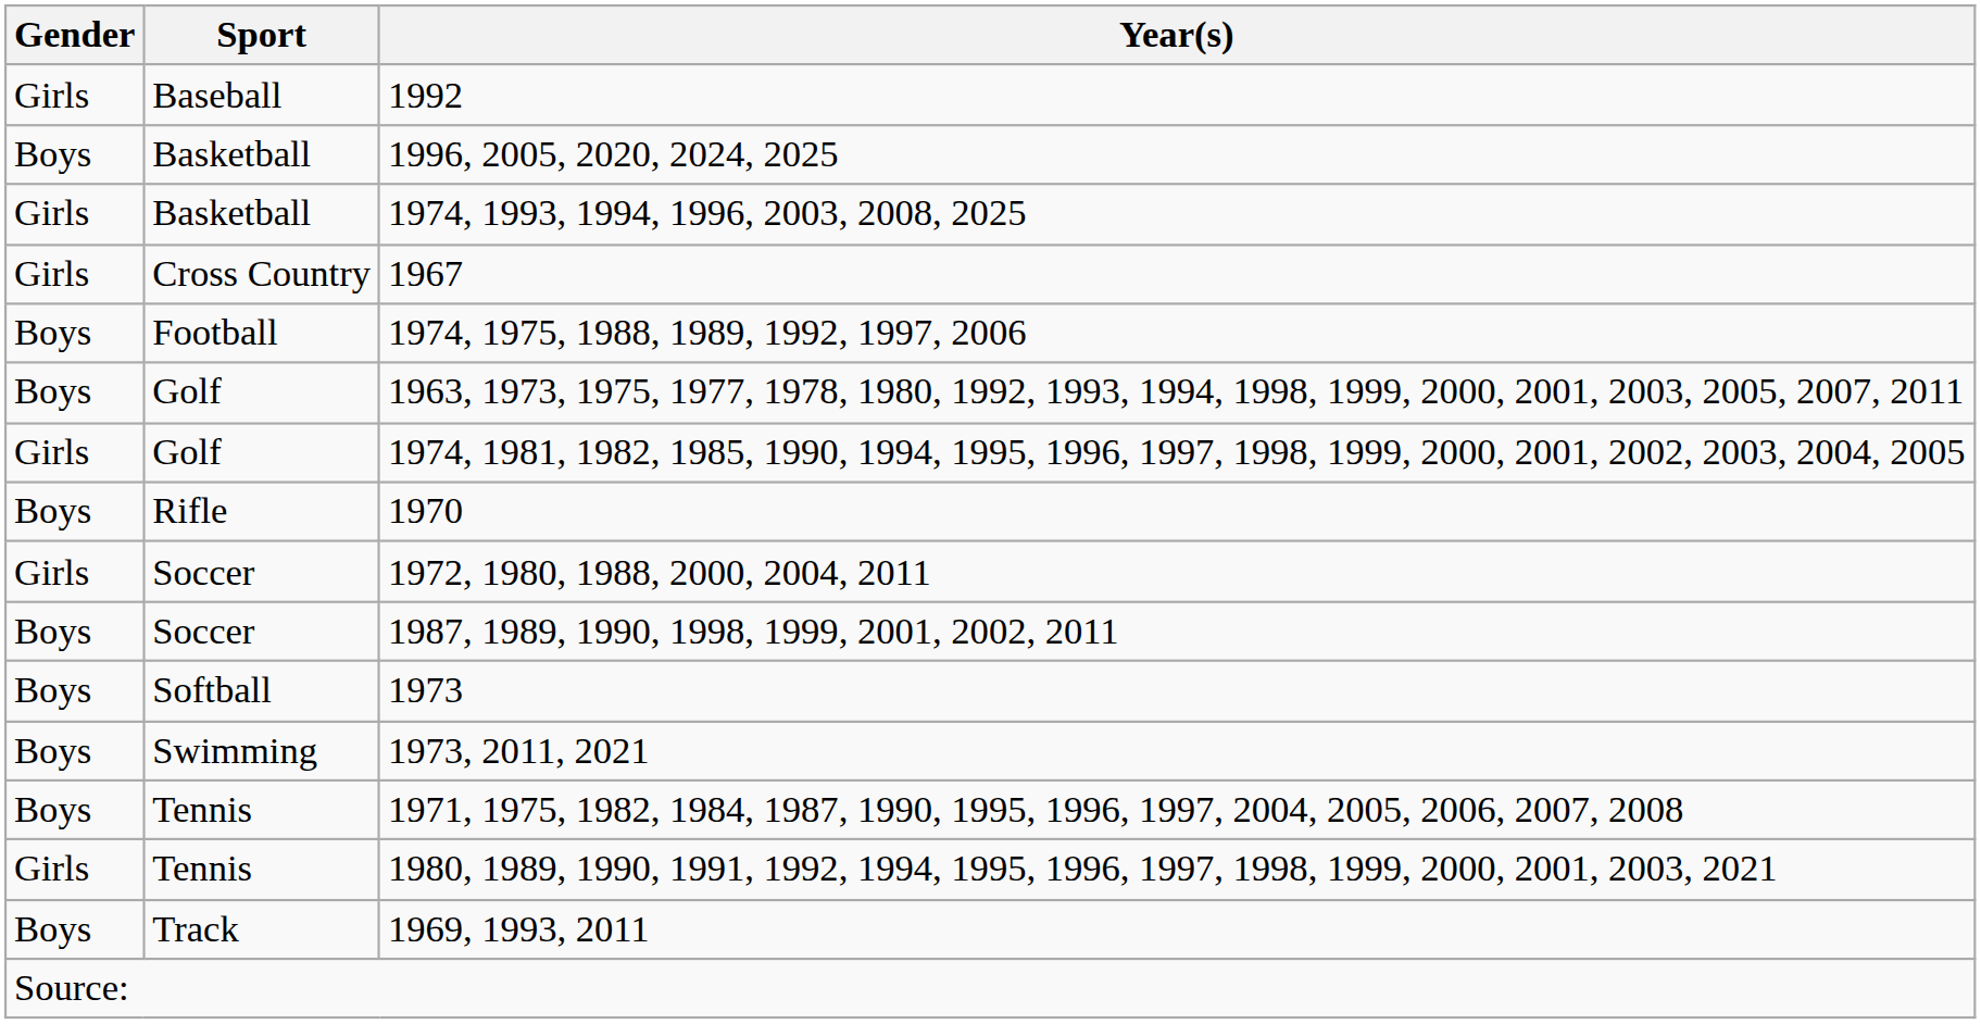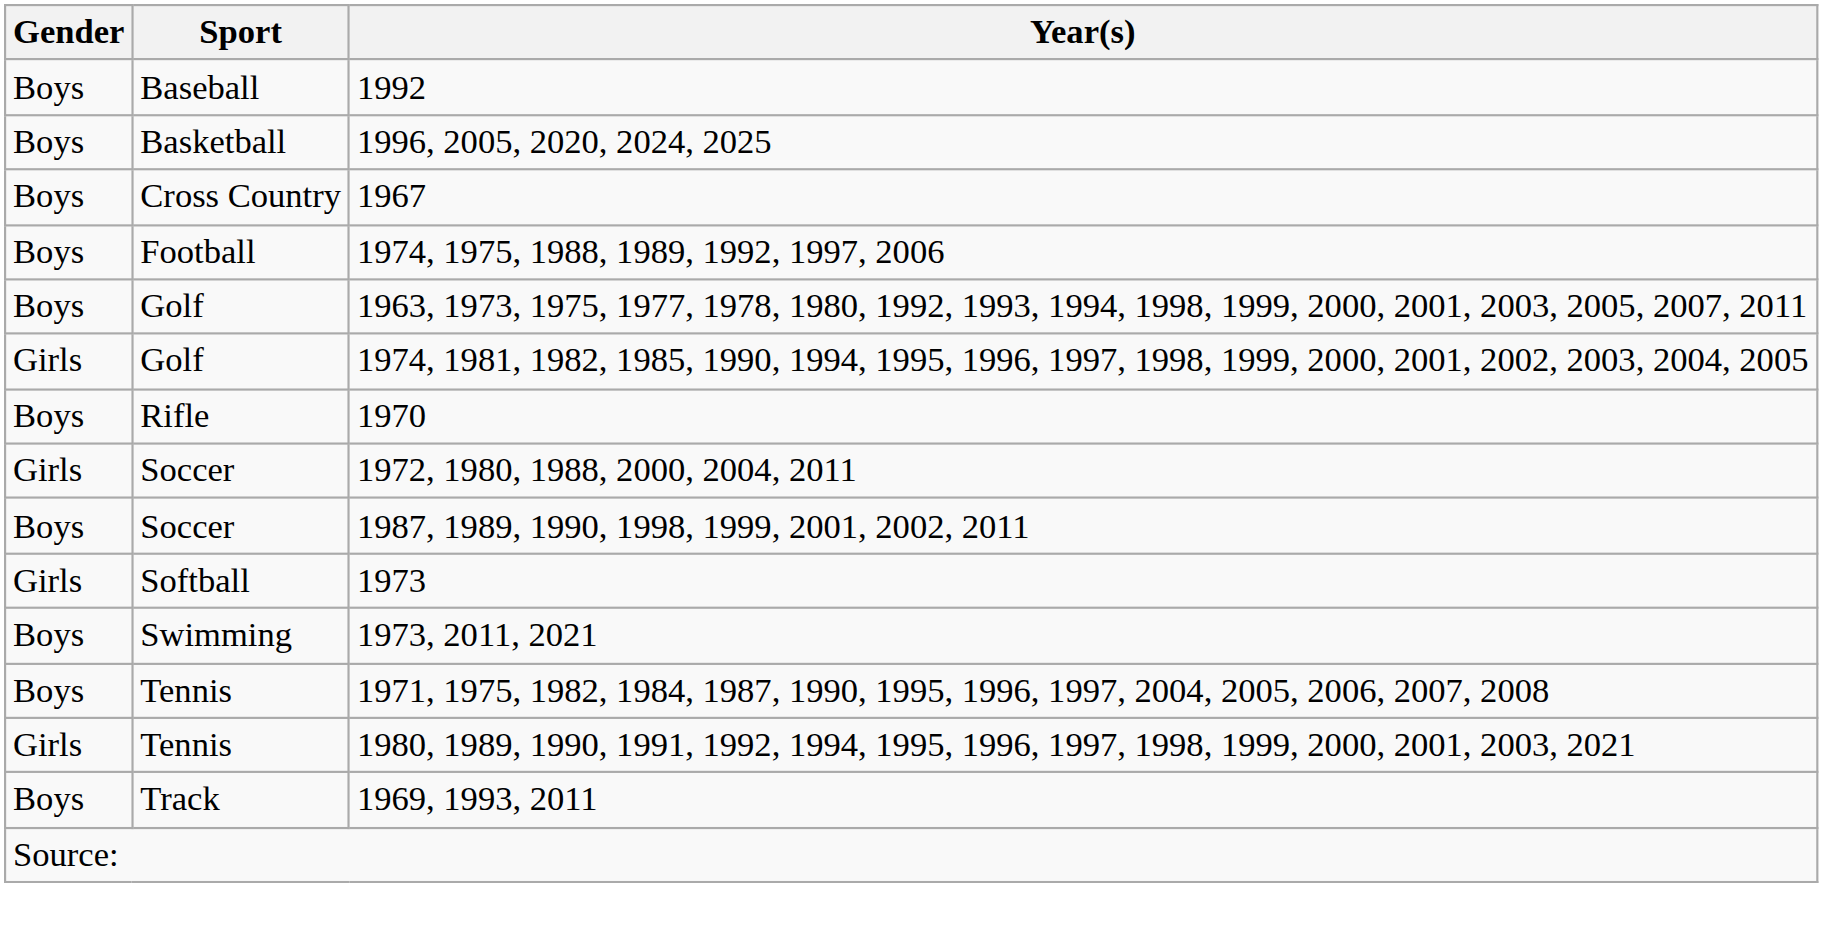 <table class="wikitable">
 <tr>
 <th>Gender</th>
 <th>Sport</th>
 <th>Year(s)</th>
 </tr>
 <tr>
-<td>Girls</td>
+<td>Boys</td>
 <td>Baseball</td>
 <td>1992</td>
 </tr>
 <tr>
 <td>Boys</td>
 <td>Basketball</td>
 <td>1996, 2005, 2020, 2024, 2025</td>
 </tr>
 <tr>
-<td>Girls</td>
-<td>Basketball</td>
-<td>1974, 1993, 1994, 1996, 2003, 2008, 2025</td>
-</tr>
-<tr>
-<td>Girls</td>
+<td>Boys</td>
 <td>Cross Country</td>
 <td>1967</td>
 </tr>
 <tr>
 <td>Boys</td>
 <td>Football</td>
 <td>1974, 1975, 1988, 1989, 1992, 1997, 2006</td>
 </tr>
 <tr>
 <td>Boys</td>
 <td>Golf</td>
 <td>1963, 1973, 1975, 1977, 1978, 1980, 1992, 1993, 1994, 1998, 1999, 2000, 2001, 2003, 2005, 2007, 2011</td>
 </tr>
 <tr>
 <td>Girls</td>
 <td>Golf</td>
 <td>1974, 1981, 1982, 1985, 1990, 1994, 1995, 1996, 1997, 1998, 1999, 2000, 2001, 2002, 2003, 2004, 2005</td>
 </tr>
 <tr>
 <td>Boys</td>
 <td>Rifle</td>
 <td>1970</td>
 </tr>
 <tr>
 <td>Girls</td>
 <td>Soccer</td>
 <td>1972, 1980, 1988, 2000, 2004, 2011</td>
 </tr>
 <tr>
 <td>Boys</td>
 <td>Soccer</td>
 <td>1987, 1989, 1990, 1998, 1999, 2001, 2002, 2011</td>
 </tr>
 <tr>
-<td>Boys</td>
+<td>Girls</td>
 <td>Softball</td>
 <td>1973</td>
 </tr>
 <tr>
 <td>Boys</td>
 <td>Swimming</td>
 <td>1973, 2011, 2021</td>
 </tr>
 <tr>
 <td>Boys</td>
 <td>Tennis</td>
 <td>1971, 1975, 1982, 1984, 1987, 1990, 1995, 1996, 1997, 2004, 2005, 2006, 2007, 2008</td>
 </tr>
 <tr>
 <td>Girls</td>
 <td>Tennis</td>
 <td>1980, 1989, 1990, 1991, 1992, 1994, 1995, 1996, 1997, 1998, 1999, 2000, 2001, 2003, 2021</td>
 </tr>
 <tr>
 <td>Boys</td>
 <td>Track</td>
 <td>1969, 1993, 2011</td>
 </tr>
 <tr>
 <td colspan="3">Source:</td>
 </tr>
 </table>
